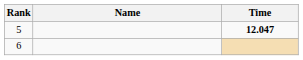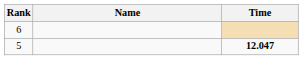 <table class="wikitable" style="font-size: 90%; text-align:center;">
 <tr>
 <th>Rank</th>
 <th style="width:18em">Name</th>
 <th style="width:7em">Time</th>
 </tr>
 <tr>
+<td>6</td>
+<td align=left><br></td>
+<td bgcolor=wheat></td>
+</tr>
+<tr>
 <td>5</td>
 <td align=left><strong><br></strong></td>
 <td><strong>12.047</strong></td>
 </tr>
-<tr>
-<td>6</td>
-<td align=left><br></td>
-<td bgcolor=wheat></td>
-</tr>
 </table>
